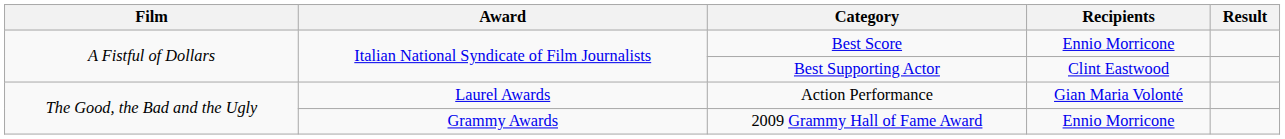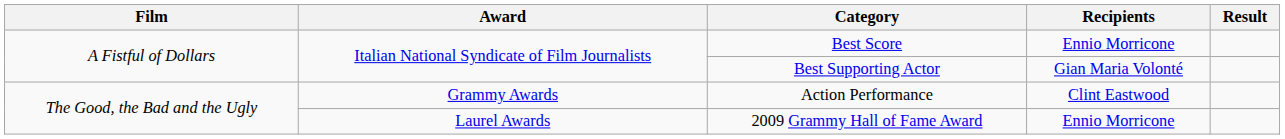 <table class="wikitable" width="99%" border="1" style="text-align: center;">
 <tr>
 <th>Film</th>
 <th>Award</th>
 <th>Category</th>
 <th>Recipients</th>
 <th>Result</th>
 </tr>
 <tr>
 <td rowspan="2"><em>A Fistful of Dollars</em></td>
 <td rowspan="2"><a href='#'>Italian National Syndicate of Film Journalists</a></td>
 <td><a href='#'>Best Score</a></td>
 <td><a href='#'>Ennio Morricone</a></td>
 <td></td>
 </tr>
 <tr>
 <td><a href='#'>Best Supporting Actor</a></td>
+<td><a href='#'>Gian Maria Volonté</a></td>
+<td></td>
+</tr>
+<tr>
+<td rowspan="2"><em>The Good, the Bad and the Ugly</em></td>
+<td><a href='#'>Grammy Awards</a></td>
+<td>Action Performance</td>
 <td><a href='#'>Clint Eastwood</a></td>
 <td></td>
 </tr>
 <tr>
-<td rowspan="2"><em>The Good, the Bad and the Ugly</em></td>
 <td><a href='#'>Laurel Awards</a></td>
-<td>Action Performance</td>
-<td><a href='#'>Gian Maria Volonté</a></td>
-<td></td>
-</tr>
-<tr>
-<td><a href='#'>Grammy Awards</a></td>
 <td>2009 <a href='#'>Grammy Hall of Fame Award</a></td>
 <td><a href='#'>Ennio Morricone</a></td>
 <td></td>
 </tr>
 </table>
